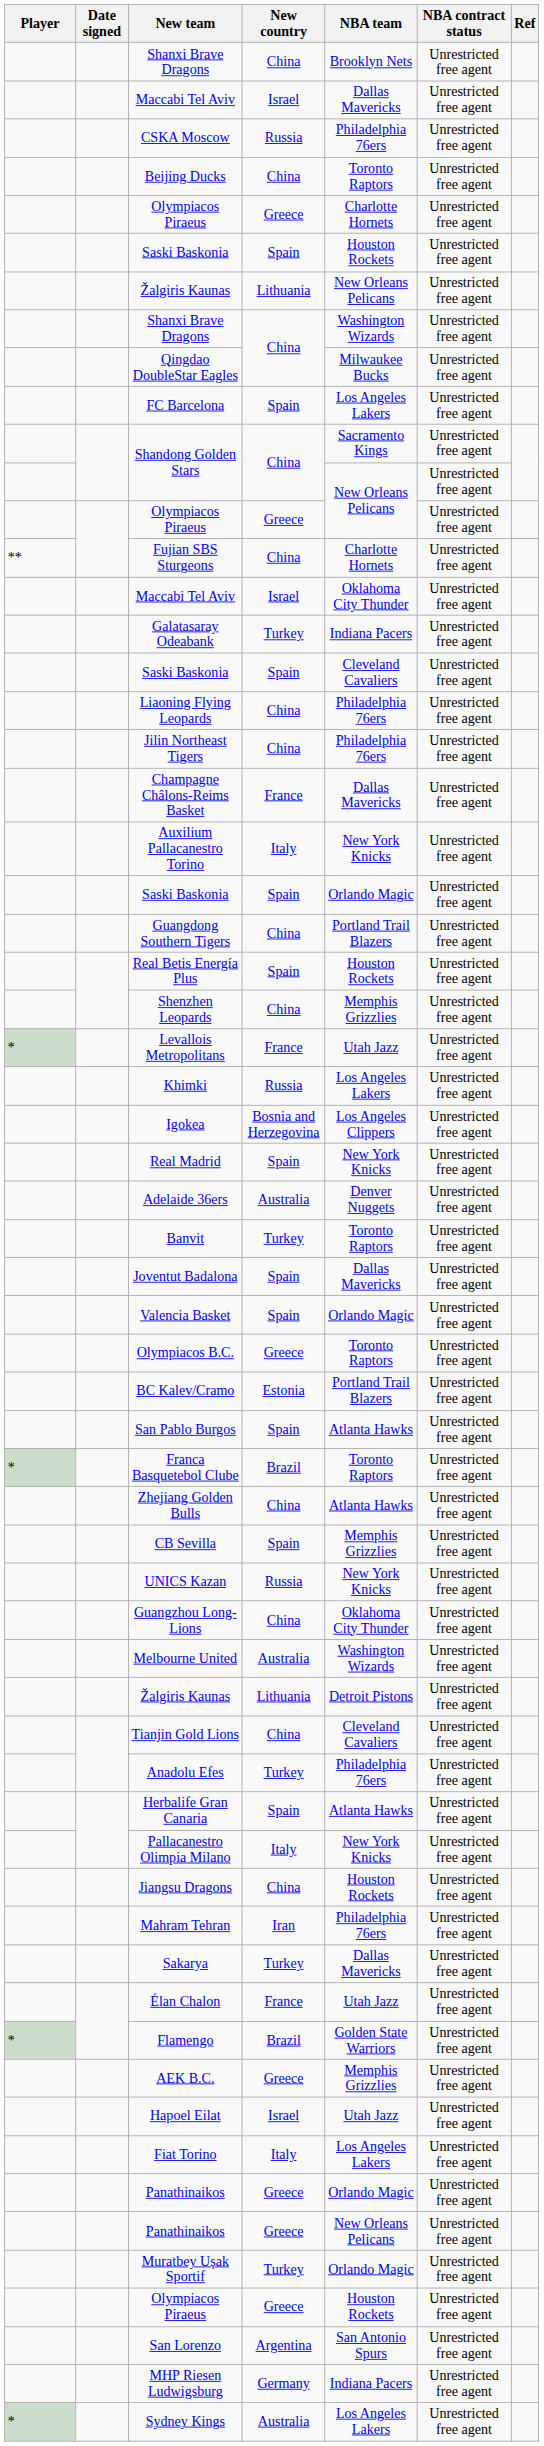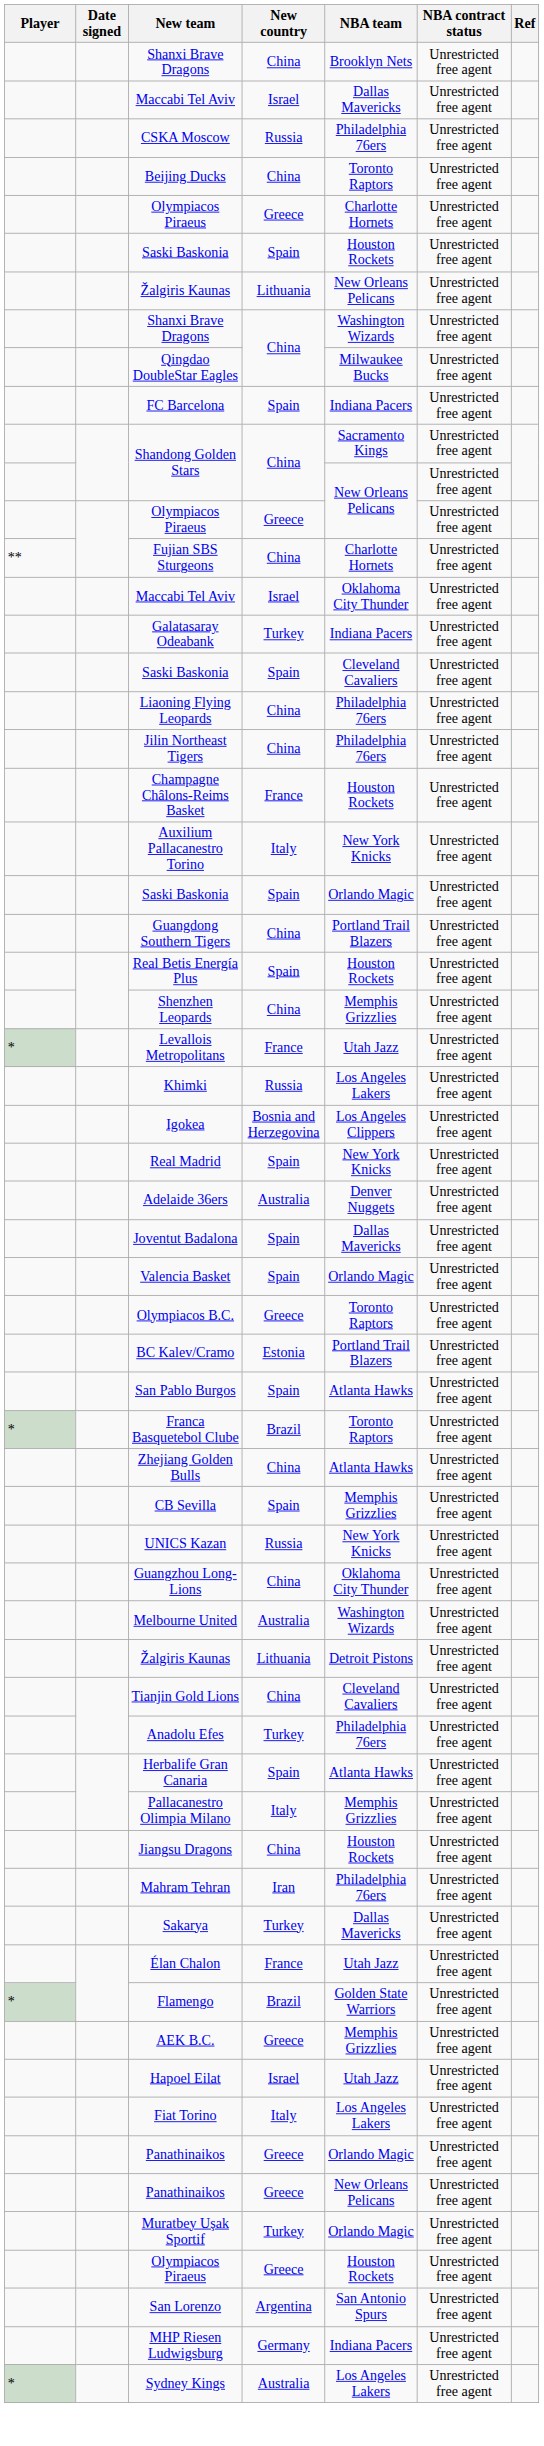 <table class="wikitable sortable" style="text-align:left">
 <tr>
 <th style="width:160px">Player</th>
 <th style="width:80px">Date signed</th>
 <th style="width:220px">New team</th>
 <th style="width:100px">New country</th>
 <th style="width:150px">NBA team</th>
 <th style="width:160px">NBA contract status</th>
 <th class="unsortable">Ref</th>
 </tr>
 <tr>
 <td align=left></td>
 <td align=center></td>
 <td align=center><a href='#'>Shanxi Brave Dragons</a></td>
 <td align=center><a href='#'>China</a></td>
 <td align=center><a href='#'>Brooklyn Nets</a></td>
 <td align=center>Unrestricted free agent</td>
 <td align=center></td>
 </tr>
 <tr>
 <td align=left></td>
 <td align=center></td>
 <td align=center><a href='#'>Maccabi Tel Aviv</a></td>
 <td align=center><a href='#'>Israel</a></td>
 <td align=center><a href='#'>Dallas Mavericks</a></td>
 <td align=center>Unrestricted free agent</td>
 <td align=center></td>
 </tr>
 <tr>
 <td align=left></td>
 <td align=center></td>
 <td align=center><a href='#'>CSKA Moscow</a></td>
 <td align=center><a href='#'>Russia</a></td>
 <td align=center><a href='#'>Philadelphia 76ers</a></td>
 <td align=center>Unrestricted free agent</td>
 <td align=center></td>
 </tr>
 <tr>
 <td align="left"></td>
 <td align=center></td>
 <td align=center><a href='#'>Beijing Ducks</a></td>
 <td align=center><a href='#'>China</a></td>
 <td align=center><a href='#'>Toronto Raptors</a></td>
 <td align=center>Unrestricted free agent</td>
 <td align=center></td>
 </tr>
 <tr>
 <td align=left></td>
 <td align=center></td>
 <td align=center><a href='#'>Olympiacos Piraeus</a></td>
 <td align=center><a href='#'>Greece</a></td>
 <td align=center><a href='#'>Charlotte Hornets</a></td>
 <td align=center>Unrestricted free agent</td>
 <td align=center></td>
 </tr>
 <tr>
 <td align="left"></td>
 <td align="center"></td>
 <td align=center><a href='#'>Saski Baskonia</a></td>
 <td align=center><a href='#'>Spain</a></td>
 <td align="center"><a href='#'>Houston Rockets</a></td>
 <td align=center>Unrestricted free agent</td>
 <td align="center"></td>
 </tr>
 <tr>
 <td align="left"></td>
 <td align="center"></td>
 <td align=center><a href='#'>Žalgiris Kaunas</a></td>
 <td align=center><a href='#'>Lithuania</a></td>
 <td align="center"><a href='#'>New Orleans Pelicans</a></td>
 <td align=center>Unrestricted free agent</td>
 <td align="center"></td>
 </tr>
 <tr>
 <td align="left"></td>
 <td align="center"></td>
 <td align=center><a href='#'>Shanxi Brave Dragons</a></td>
 <td rowspan=2 align=center><a href='#'>China</a></td>
 <td align="center"><a href='#'>Washington Wizards</a></td>
 <td align=center>Unrestricted free agent</td>
 <td align="center"></td>
 </tr>
 <tr>
 <td align="left"></td>
 <td align="center"></td>
 <td align=center><a href='#'>Qingdao DoubleStar Eagles</a></td>
 <td align="center"><a href='#'>Milwaukee Bucks</a></td>
 <td align=center>Unrestricted free agent</td>
 <td align="center"></td>
 </tr>
 <tr>
 <td align="left"></td>
 <td align="center"></td>
 <td align=center><a href='#'>FC Barcelona</a></td>
 <td align=center><a href='#'>Spain</a></td>
-<td align="center"><a href='#'>Los Angeles Lakers</a></td>
+<td align="center"><a href='#'>Indiana Pacers</a></td>
 <td align=center>Unrestricted free agent</td>
 <td align="center"></td>
 </tr>
 <tr>
 <td align="left"></td>
 <td rowspan=2 align="center"></td>
 <td rowspan=2 align=center><a href='#'>Shandong Golden Stars</a></td>
 <td rowspan=2 align=center><a href='#'>China</a></td>
 <td align="center"><a href='#'>Sacramento Kings</a></td>
 <td align=center>Unrestricted free agent</td>
 <td rowspan=2 align="center"></td>
 </tr>
 <tr>
 <td align="left"></td>
 <td rowspan=2 align="center"><a href='#'>New Orleans Pelicans</a></td>
 <td align=center>Unrestricted free agent</td>
 </tr>
 <tr>
 <td align="left"></td>
 <td rowspan=2 align="center"></td>
 <td align=center><a href='#'>Olympiacos Piraeus</a></td>
 <td align=center><a href='#'>Greece</a></td>
 <td align=center>Unrestricted free agent</td>
 <td align="center"></td>
 </tr>
 <tr>
 <td align="left">**</td>
 <td align=center><a href='#'>Fujian SBS Sturgeons</a></td>
 <td align=center><a href='#'>China</a></td>
 <td align="center"><a href='#'>Charlotte Hornets</a></td>
 <td align=center>Unrestricted free agent</td>
 <td align="center"></td>
 </tr>
 <tr>
 <td align="left"></td>
 <td align="center"></td>
 <td align=center><a href='#'>Maccabi Tel Aviv</a></td>
 <td align=center><a href='#'>Israel</a></td>
 <td align="center"><a href='#'>Oklahoma City Thunder</a></td>
 <td align=center>Unrestricted free agent</td>
 <td align="center"></td>
 </tr>
 <tr>
 <td align="left"></td>
 <td align="center"></td>
 <td align=center><a href='#'>Galatasaray Odeabank</a></td>
 <td align=center><a href='#'>Turkey</a></td>
 <td align="center"><a href='#'>Indiana Pacers</a></td>
 <td align=center>Unrestricted free agent</td>
 <td align="center"></td>
 </tr>
 <tr>
 <td align="left"></td>
 <td align="center"></td>
 <td align=center><a href='#'>Saski Baskonia</a></td>
 <td align=center><a href='#'>Spain</a></td>
 <td align="center"><a href='#'>Cleveland Cavaliers</a></td>
 <td align=center>Unrestricted free agent</td>
 <td align="center"></td>
 </tr>
 <tr>
 <td align="left"></td>
 <td align="center"></td>
 <td align=center><a href='#'>Liaoning Flying Leopards</a></td>
 <td align=center><a href='#'>China</a></td>
 <td align="center"><a href='#'>Philadelphia 76ers</a></td>
 <td align=center>Unrestricted free agent</td>
 <td align="center"></td>
 </tr>
 <tr>
 <td align="left"></td>
 <td align="center"></td>
 <td align=center><a href='#'>Jilin Northeast Tigers</a></td>
 <td align=center><a href='#'>China</a></td>
 <td align="center"><a href='#'>Philadelphia 76ers</a></td>
 <td align=center>Unrestricted free agent</td>
 <td align="center"></td>
 </tr>
 <tr>
 <td align="left"></td>
 <td align="center"></td>
 <td align=center><a href='#'>Champagne Châlons-Reims Basket</a></td>
 <td align=center><a href='#'>France</a></td>
-<td align="center"><a href='#'>Dallas Mavericks</a></td>
+<td align="center"><a href='#'>Houston Rockets</a></td>
 <td align=center>Unrestricted free agent</td>
 <td align="center"></td>
 </tr>
 <tr>
 <td align="left"></td>
 <td align="center"></td>
 <td align=center><a href='#'>Auxilium Pallacanestro Torino</a></td>
 <td align=center><a href='#'>Italy</a></td>
 <td align="center"><a href='#'>New York Knicks</a></td>
 <td align=center>Unrestricted free agent</td>
 <td align="center"></td>
 </tr>
 <tr>
 <td align="left"></td>
 <td align="center"></td>
 <td align=center><a href='#'>Saski Baskonia</a></td>
 <td align=center><a href='#'>Spain</a></td>
 <td align="center"><a href='#'>Orlando Magic</a></td>
 <td align=center>Unrestricted free agent</td>
 <td align="center"></td>
 </tr>
 <tr>
 <td align="left"></td>
 <td align="center"></td>
 <td align=center><a href='#'>Guangdong Southern Tigers</a></td>
 <td align=center><a href='#'>China</a></td>
 <td align="center"><a href='#'>Portland Trail Blazers</a></td>
 <td align=center>Unrestricted free agent</td>
 <td align="center"></td>
 </tr>
 <tr>
 <td align="left"></td>
 <td rowspan=2 align="center"></td>
 <td align=center><a href='#'>Real Betis Energía Plus</a></td>
 <td align=center><a href='#'>Spain</a></td>
 <td align="center"><a href='#'>Houston Rockets</a></td>
 <td align=center>Unrestricted free agent</td>
 <td align="center"></td>
 </tr>
 <tr>
 <td align="left"></td>
 <td align=center><a href='#'>Shenzhen Leopards</a></td>
 <td align=center><a href='#'>China</a></td>
 <td align="center"><a href='#'>Memphis Grizzlies</a></td>
 <td align=center>Unrestricted free agent</td>
 <td align="center"></td>
 </tr>
 <tr>
 <td style="width=20px; background:#cdc;">*</td>
 <td align="center"></td>
 <td align=center><a href='#'>Levallois Metropolitans</a></td>
 <td align=center><a href='#'>France</a></td>
 <td align="center"><a href='#'>Utah Jazz</a></td>
 <td align=center>Unrestricted free agent</td>
 <td align="center"></td>
 </tr>
 <tr>
 <td align="left"></td>
 <td align="center"></td>
 <td align=center><a href='#'>Khimki</a></td>
 <td align=center><a href='#'>Russia</a></td>
 <td align="center"><a href='#'>Los Angeles Lakers</a></td>
 <td align=center>Unrestricted free agent</td>
 <td align="center"></td>
 </tr>
 <tr>
 <td align="left"></td>
 <td align="center"></td>
 <td align=center><a href='#'>Igokea</a></td>
 <td align=center><a href='#'>Bosnia and Herzegovina</a></td>
 <td align="center"><a href='#'>Los Angeles Clippers</a></td>
 <td align=center>Unrestricted free agent</td>
 <td align="center"></td>
 </tr>
 <tr>
 <td align="left"></td>
 <td align="center"></td>
 <td align=center><a href='#'>Real Madrid</a></td>
 <td align=center><a href='#'>Spain</a></td>
 <td align="center"><a href='#'>New York Knicks</a></td>
 <td align=center>Unrestricted free agent</td>
 <td align="center"></td>
 </tr>
 <tr>
 <td align="left"></td>
 <td align="center"></td>
 <td align=center><a href='#'>Adelaide 36ers</a></td>
 <td align=center><a href='#'>Australia</a></td>
 <td align="center"><a href='#'>Denver Nuggets</a></td>
-<td align=center>Unrestricted free agent</td>
-<td align="center"></td>
-</tr>
-<tr>
-<td align="left"></td>
-<td align="center"></td>
-<td align=center><a href='#'>Banvit</a></td>
-<td align=center><a href='#'>Turkey</a></td>
-<td align="center"><a href='#'>Toronto Raptors</a></td>
 <td align=center>Unrestricted free agent</td>
 <td align="center"></td>
 </tr>
 <tr>
 <td align="left"></td>
 <td align="center"></td>
 <td align=center><a href='#'>Joventut Badalona</a></td>
 <td align=center><a href='#'>Spain</a></td>
 <td align="center"><a href='#'>Dallas Mavericks</a></td>
 <td align=center>Unrestricted free agent</td>
 <td align="center"></td>
 </tr>
 <tr>
 <td align="left"></td>
 <td align="center"></td>
 <td align=center><a href='#'>Valencia Basket</a></td>
 <td align=center><a href='#'>Spain</a></td>
 <td align="center"><a href='#'>Orlando Magic</a></td>
 <td align=center>Unrestricted free agent</td>
 <td align="center"></td>
 </tr>
 <tr>
 <td align="left"></td>
 <td align="center"></td>
 <td align=center><a href='#'>Olympiacos B.C.</a></td>
 <td align=center><a href='#'>Greece</a></td>
 <td align="center"><a href='#'>Toronto Raptors</a></td>
 <td align=center>Unrestricted free agent</td>
 <td align="center"></td>
 </tr>
 <tr>
 <td align="left"></td>
 <td align="center"></td>
 <td align=center><a href='#'>BC Kalev/Cramo</a></td>
 <td align=center><a href='#'>Estonia</a></td>
 <td align="center"><a href='#'>Portland Trail Blazers</a></td>
 <td align=center>Unrestricted free agent</td>
 <td align="center"></td>
 </tr>
 <tr>
 <td align="left"></td>
 <td align="center"></td>
 <td align=center><a href='#'>San Pablo Burgos</a></td>
 <td align=center><a href='#'>Spain</a></td>
 <td align="center"><a href='#'>Atlanta Hawks</a></td>
 <td align=center>Unrestricted free agent</td>
 <td align="center"></td>
 </tr>
 <tr>
 <td style="width=20px; background:#cdc;">*</td>
 <td align="center"></td>
 <td align=center><a href='#'>Franca Basquetebol Clube</a></td>
 <td align=center><a href='#'>Brazil</a></td>
 <td align="center"><a href='#'>Toronto Raptors</a></td>
 <td align=center>Unrestricted free agent</td>
 <td align="center"></td>
 </tr>
 <tr>
 <td align="left"></td>
 <td align="center"></td>
 <td align=center><a href='#'>Zhejiang Golden Bulls</a></td>
 <td align=center><a href='#'>China</a></td>
 <td align="center"><a href='#'>Atlanta Hawks</a></td>
 <td align=center>Unrestricted free agent</td>
 <td align="center"></td>
 </tr>
 <tr>
 <td align="left"></td>
 <td align="center"></td>
 <td align=center><a href='#'>CB Sevilla</a></td>
 <td align=center><a href='#'>Spain</a></td>
 <td align="center"><a href='#'>Memphis Grizzlies</a></td>
 <td align=center>Unrestricted free agent</td>
 <td align="center"></td>
 </tr>
 <tr>
 <td align="left"></td>
 <td align="center"></td>
 <td align=center><a href='#'>UNICS Kazan</a></td>
 <td align=center><a href='#'>Russia</a></td>
 <td align="center"><a href='#'>New York Knicks</a></td>
 <td align=center>Unrestricted free agent</td>
 <td align="center"></td>
 </tr>
 <tr>
 <td align="left"></td>
 <td align="center"></td>
 <td align=center><a href='#'>Guangzhou Long-Lions</a></td>
 <td align=center><a href='#'>China</a></td>
 <td align="center"><a href='#'>Oklahoma City Thunder</a></td>
 <td align=center>Unrestricted free agent</td>
 <td align="center"></td>
 </tr>
 <tr>
 <td align="left"></td>
 <td align="center"></td>
 <td align=center><a href='#'>Melbourne United</a></td>
 <td align=center><a href='#'>Australia</a></td>
 <td align="center"><a href='#'>Washington Wizards</a></td>
 <td align=center>Unrestricted free agent</td>
 <td align="center"></td>
 </tr>
 <tr>
 <td align="left"></td>
 <td align="center"></td>
 <td align=center><a href='#'>Žalgiris Kaunas</a></td>
 <td align=center><a href='#'>Lithuania</a></td>
 <td align="center"><a href='#'>Detroit Pistons</a></td>
 <td align=center>Unrestricted free agent</td>
 <td align="center"></td>
 </tr>
 <tr>
 <td align="left"></td>
 <td rowspan=2 align="center"></td>
 <td align="center"><a href='#'>Tianjin Gold Lions</a></td>
 <td align="center"><a href='#'>China</a></td>
 <td align="center"><a href='#'>Cleveland Cavaliers</a></td>
 <td align=center>Unrestricted free agent</td>
 <td align="center"></td>
 </tr>
 <tr>
 <td align="left"></td>
 <td align=center><a href='#'>Anadolu Efes</a></td>
 <td align=center><a href='#'>Turkey</a></td>
 <td align="center"><a href='#'>Philadelphia 76ers</a></td>
 <td align=center>Unrestricted free agent</td>
 <td align="center"></td>
 </tr>
 <tr>
 <td align="left"></td>
 <td rowspan=2 align="center"></td>
 <td align="center"><a href='#'>Herbalife Gran Canaria</a></td>
 <td align="center"><a href='#'>Spain</a></td>
 <td align="center"><a href='#'>Atlanta Hawks</a></td>
 <td align=center>Unrestricted free agent</td>
 <td align=center></td>
 </tr>
 <tr>
 <td align="left"></td>
 <td align="center"><a href='#'>Pallacanestro Olimpia Milano</a></td>
 <td align="center"><a href='#'>Italy</a></td>
-<td align="center"><a href='#'>New York Knicks</a></td>
+<td align="center"><a href='#'>Memphis Grizzlies</a></td>
 <td align=center>Unrestricted free agent</td>
 <td align=center></td>
 </tr>
 <tr>
 <td align="left"></td>
 <td align="center"></td>
 <td align="center"><a href='#'>Jiangsu Dragons</a></td>
 <td align="center"><a href='#'>China</a></td>
 <td align="center"><a href='#'>Houston Rockets</a></td>
 <td align=center>Unrestricted free agent</td>
 <td align="center"></td>
 </tr>
 <tr>
 <td align="left"></td>
 <td align="center"></td>
 <td align="center"><a href='#'>Mahram Tehran</a></td>
 <td align="center"><a href='#'>Iran</a></td>
 <td align="center"><a href='#'>Philadelphia 76ers</a></td>
 <td align=center>Unrestricted free agent</td>
 <td align=center></td>
 </tr>
 <tr>
 <td align="left"></td>
 <td align="center"></td>
 <td align=center><a href='#'>Sakarya</a></td>
 <td align=center><a href='#'>Turkey</a></td>
 <td align="center"><a href='#'>Dallas Mavericks</a></td>
 <td align=center>Unrestricted free agent</td>
 <td align="center"></td>
 </tr>
 <tr>
 <td align="left"></td>
 <td rowspan=2 align="center"></td>
 <td align=center><a href='#'>Élan Chalon</a></td>
 <td align=center><a href='#'>France</a></td>
 <td align="center"><a href='#'>Utah Jazz</a></td>
 <td align=center>Unrestricted free agent</td>
 <td align="center"></td>
 </tr>
 <tr>
 <td style="width=20px; background:#cdc;">*</td>
 <td align=center><a href='#'>Flamengo</a></td>
 <td align=center><a href='#'>Brazil</a></td>
 <td align="center"><a href='#'>Golden State Warriors</a></td>
 <td align=center>Unrestricted free agent</td>
 <td align="center"></td>
 </tr>
 <tr>
 <td align="left"></td>
 <td align="center"></td>
 <td align=center><a href='#'>AEK B.C.</a></td>
 <td align=center><a href='#'>Greece</a></td>
 <td align="center"><a href='#'>Memphis Grizzlies</a></td>
 <td align=center>Unrestricted free agent</td>
 <td align="center"></td>
 </tr>
 <tr>
 <td align="left"></td>
 <td align="center"></td>
 <td align=center><a href='#'>Hapoel Eilat</a></td>
 <td align=center><a href='#'>Israel</a></td>
 <td align="center"><a href='#'>Utah Jazz</a></td>
 <td align=center>Unrestricted free agent</td>
 <td align="center"></td>
 </tr>
 <tr>
 <td align="left"></td>
 <td align="center"></td>
 <td align=center><a href='#'>Fiat Torino</a></td>
 <td align=center><a href='#'>Italy</a></td>
 <td align="center"><a href='#'>Los Angeles Lakers</a></td>
 <td align=center>Unrestricted free agent</td>
 <td align="center"></td>
 </tr>
 <tr>
 <td align="left"></td>
 <td align="center"></td>
 <td align=center><a href='#'>Panathinaikos</a></td>
 <td align=center><a href='#'>Greece</a></td>
 <td align="center"><a href='#'>Orlando Magic</a></td>
 <td align=center>Unrestricted free agent</td>
 <td align="center"></td>
 </tr>
 <tr>
 <td align="left"></td>
 <td align="center"></td>
 <td align=center><a href='#'>Panathinaikos</a></td>
 <td align=center><a href='#'>Greece</a></td>
 <td align="center"><a href='#'>New Orleans Pelicans</a></td>
 <td align=center>Unrestricted free agent</td>
 <td align="center"></td>
 </tr>
 <tr>
 <td align="left"></td>
 <td align="center"></td>
 <td align=center><a href='#'>Muratbey Uşak Sportif</a></td>
 <td align=center><a href='#'>Turkey</a></td>
 <td align="center"><a href='#'>Orlando Magic</a></td>
 <td align=center>Unrestricted free agent</td>
 <td align="center"></td>
 </tr>
 <tr>
 <td align="left"></td>
 <td align="center"></td>
 <td align=center><a href='#'>Olympiacos Piraeus</a></td>
 <td align=center><a href='#'>Greece</a></td>
 <td align="center"><a href='#'>Houston Rockets</a></td>
 <td align=center>Unrestricted free agent</td>
 <td align="center"></td>
 </tr>
 <tr>
 <td align="left"></td>
 <td align="center"></td>
 <td align=center><a href='#'>San Lorenzo</a></td>
 <td align=center><a href='#'>Argentina</a></td>
 <td align="center"><a href='#'>San Antonio Spurs</a></td>
 <td align=center>Unrestricted free agent</td>
 <td align="center"></td>
 </tr>
 <tr>
 <td align="left"></td>
 <td align="center"></td>
 <td align=center><a href='#'>MHP Riesen Ludwigsburg</a></td>
 <td align=center><a href='#'>Germany</a></td>
 <td align="center"><a href='#'>Indiana Pacers</a></td>
 <td align=center>Unrestricted free agent</td>
 <td align="center"></td>
 </tr>
 <tr>
 <td style="width=20px; background:#cdc;">*</td>
 <td align="center"></td>
 <td align=center><a href='#'>Sydney Kings</a></td>
 <td align=center><a href='#'>Australia</a></td>
 <td align="center"><a href='#'>Los Angeles Lakers</a></td>
 <td align=center>Unrestricted free agent</td>
 <td align="center"></td>
 </tr>
 </table>
